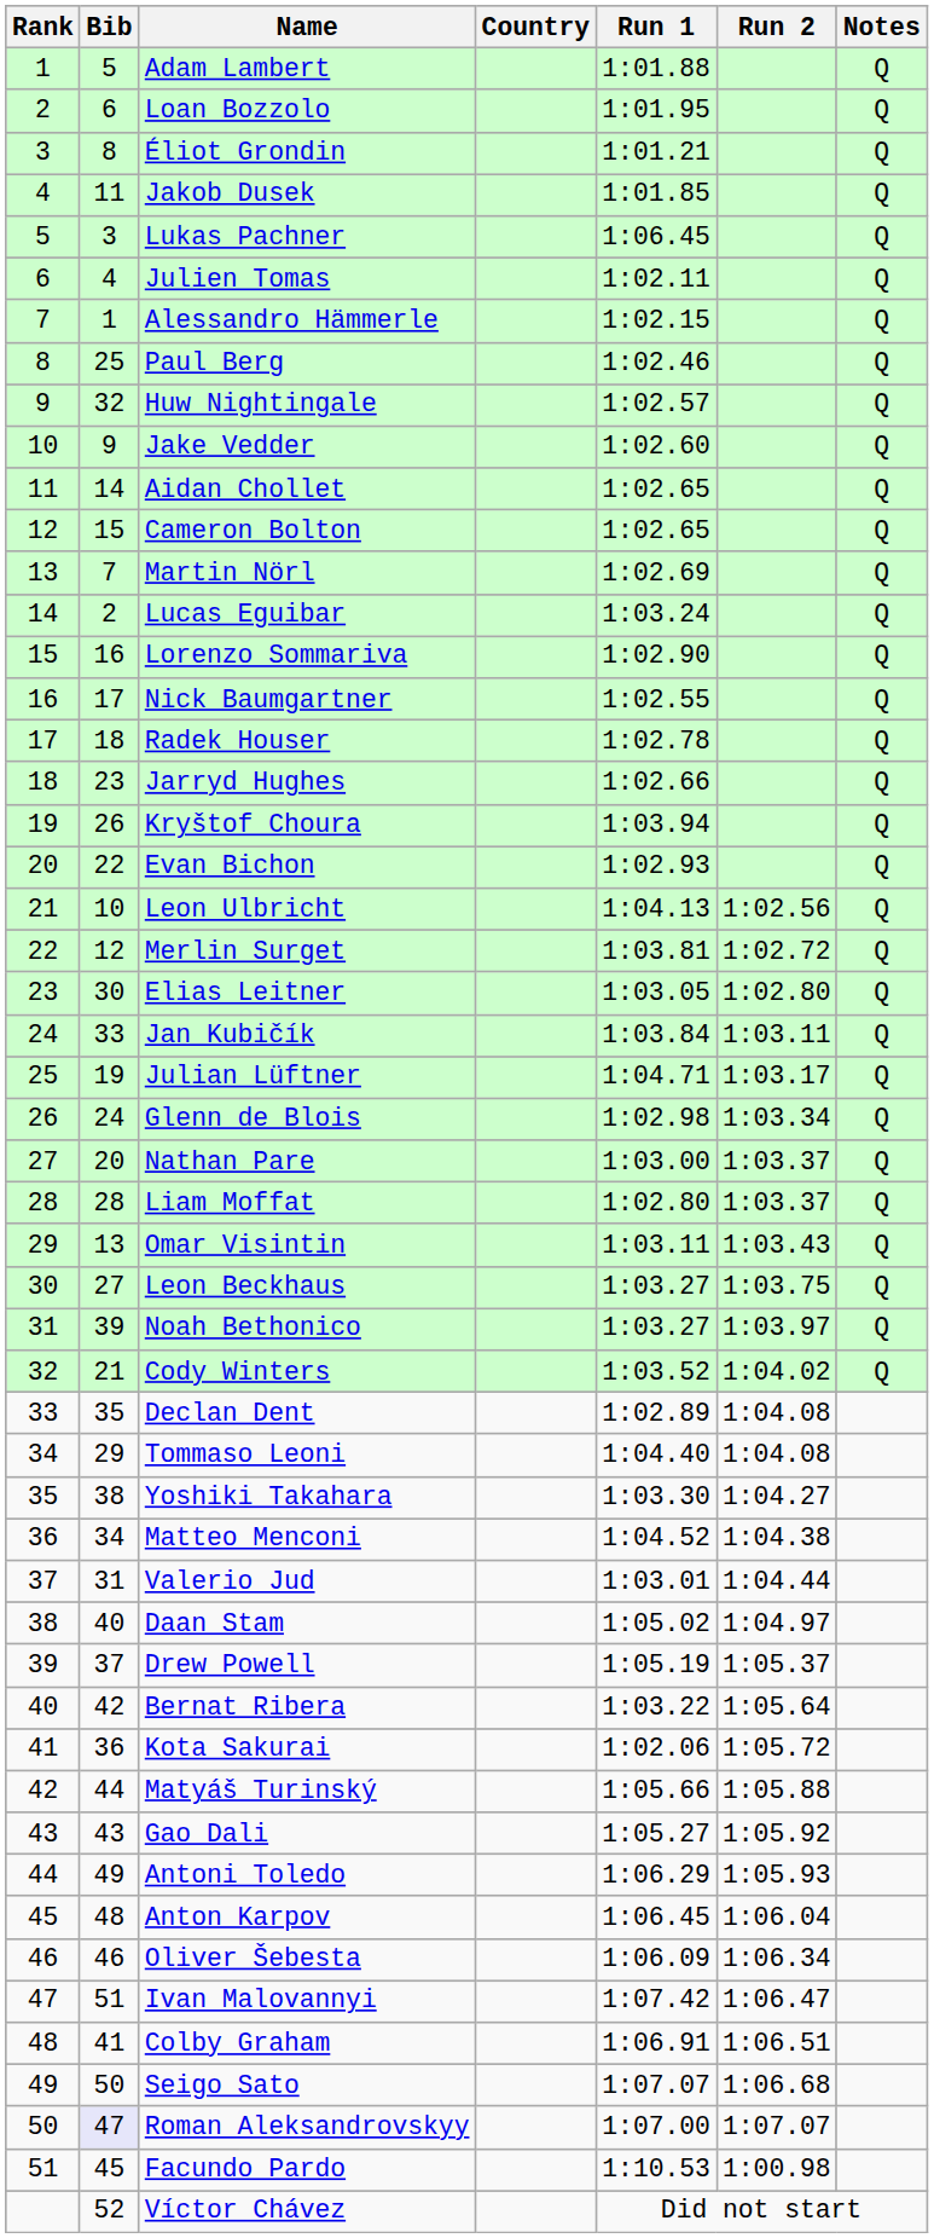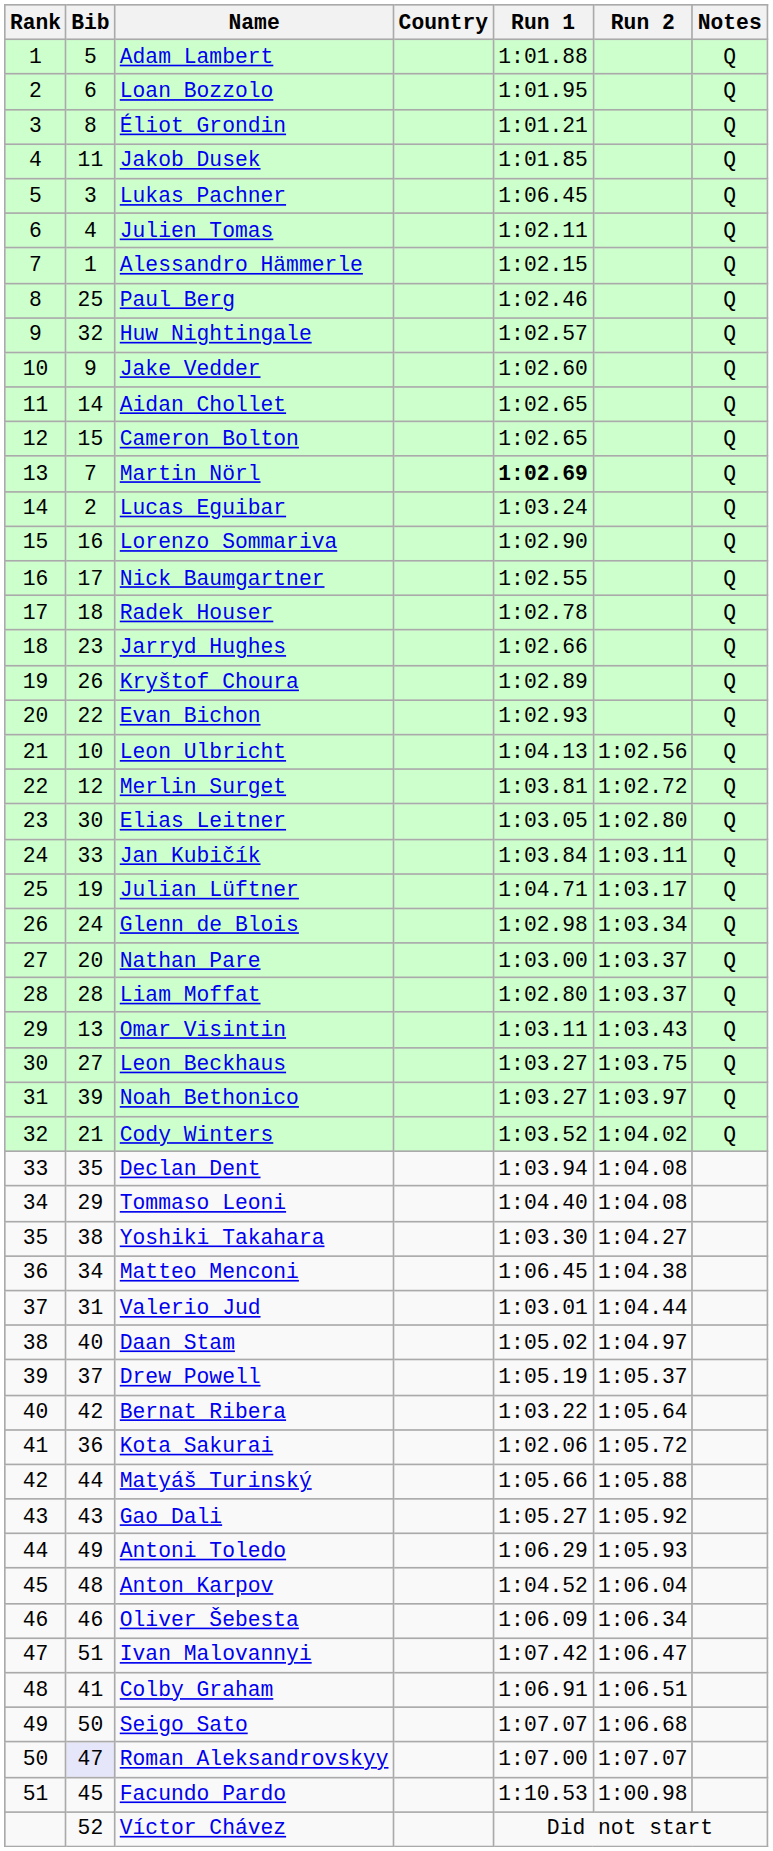 <table class="wikitable sortable" style="text-align:center">
 <tr>
 <th>Rank</th>
 <th>Bib</th>
 <th>Name</th>
 <th>Country</th>
 <th>Run 1</th>
 <th>Run 2</th>
 <th>Notes</th>
 </tr>
 <tr bgcolor=ccffcc>
 <td>1</td>
 <td>5</td>
 <td align=left><a href='#'>Adam Lambert</a></td>
 <td align=left></td>
 <td>1:01.88</td>
 <td></td>
 <td>Q</td>
 </tr>
 <tr bgcolor=ccffcc>
 <td>2</td>
 <td>6</td>
 <td align=left><a href='#'>Loan Bozzolo</a></td>
 <td align=left></td>
 <td>1:01.95</td>
 <td></td>
 <td>Q</td>
 </tr>
 <tr bgcolor=ccffcc>
 <td>3</td>
 <td>8</td>
 <td align=left><a href='#'>Éliot Grondin</a></td>
 <td align=left></td>
 <td>1:01.21</td>
 <td></td>
 <td>Q</td>
 </tr>
 <tr bgcolor=ccffcc>
 <td>4</td>
 <td>11</td>
 <td align=left><a href='#'>Jakob Dusek</a></td>
 <td align=left></td>
 <td>1:01.85</td>
 <td></td>
 <td>Q</td>
 </tr>
 <tr bgcolor=ccffcc>
 <td>5</td>
 <td>3</td>
 <td align=left><a href='#'>Lukas Pachner</a></td>
 <td align=left></td>
 <td>1:06.45</td>
 <td></td>
 <td>Q</td>
 </tr>
 <tr bgcolor=ccffcc>
 <td>6</td>
 <td>4</td>
 <td align=left><a href='#'>Julien Tomas</a></td>
 <td align=left></td>
 <td>1:02.11</td>
 <td></td>
 <td>Q</td>
 </tr>
 <tr bgcolor=ccffcc>
 <td>7</td>
 <td>1</td>
 <td align=left><a href='#'>Alessandro Hämmerle</a></td>
 <td align=left></td>
 <td>1:02.15</td>
 <td></td>
 <td>Q</td>
 </tr>
 <tr bgcolor=ccffcc>
 <td>8</td>
 <td>25</td>
 <td align=left><a href='#'>Paul Berg</a></td>
 <td align=left></td>
 <td>1:02.46</td>
 <td></td>
 <td>Q</td>
 </tr>
 <tr bgcolor=ccffcc>
 <td>9</td>
 <td>32</td>
 <td align=left><a href='#'>Huw Nightingale</a></td>
 <td align=left></td>
 <td>1:02.57</td>
 <td></td>
 <td>Q</td>
 </tr>
 <tr bgcolor=ccffcc>
 <td>10</td>
 <td>9</td>
 <td align=left><a href='#'>Jake Vedder</a></td>
 <td align=left></td>
 <td>1:02.60</td>
 <td></td>
 <td>Q</td>
 </tr>
 <tr bgcolor=ccffcc>
 <td>11</td>
 <td>14</td>
 <td align=left><a href='#'>Aidan Chollet</a></td>
 <td align=left></td>
 <td>1:02.65</td>
 <td></td>
 <td>Q</td>
 </tr>
 <tr bgcolor=ccffcc>
 <td>12</td>
 <td>15</td>
 <td align=left><a href='#'>Cameron Bolton</a></td>
 <td align=left></td>
 <td>1:02.65</td>
 <td></td>
 <td>Q</td>
 </tr>
 <tr bgcolor=ccffcc>
 <td>13</td>
 <td>7</td>
 <td align=left><a href='#'>Martin Nörl</a></td>
 <td align=left></td>
-<td>1:02.69</td>
+<td><strong>1:02.69</strong></td>
 <td></td>
 <td>Q</td>
 </tr>
 <tr bgcolor=ccffcc>
 <td>14</td>
 <td>2</td>
 <td align=left><a href='#'>Lucas Eguibar</a></td>
 <td align=left></td>
 <td>1:03.24</td>
 <td></td>
 <td>Q</td>
 </tr>
 <tr bgcolor=ccffcc>
 <td>15</td>
 <td>16</td>
 <td align=left><a href='#'>Lorenzo Sommariva</a></td>
 <td align=left></td>
 <td>1:02.90</td>
 <td></td>
 <td>Q</td>
 </tr>
 <tr bgcolor=ccffcc>
 <td>16</td>
 <td>17</td>
 <td align=left><a href='#'>Nick Baumgartner</a></td>
 <td align=left></td>
 <td>1:02.55</td>
 <td></td>
 <td>Q</td>
 </tr>
 <tr bgcolor=ccffcc>
 <td>17</td>
 <td>18</td>
 <td align=left><a href='#'>Radek Houser</a></td>
 <td align=left></td>
 <td>1:02.78</td>
 <td></td>
 <td>Q</td>
 </tr>
 <tr bgcolor=ccffcc>
 <td>18</td>
 <td>23</td>
 <td align=left><a href='#'>Jarryd Hughes</a></td>
 <td align=left></td>
 <td>1:02.66</td>
 <td></td>
 <td>Q</td>
 </tr>
 <tr bgcolor=ccffcc>
 <td>19</td>
 <td>26</td>
 <td align=left><a href='#'>Kryštof Choura</a></td>
 <td align=left></td>
-<td>1:03.94</td>
+<td>1:02.89</td>
 <td></td>
 <td>Q</td>
 </tr>
 <tr bgcolor=ccffcc>
 <td>20</td>
 <td>22</td>
 <td align=left><a href='#'>Evan Bichon</a></td>
 <td align=left></td>
 <td>1:02.93</td>
 <td></td>
 <td>Q</td>
 </tr>
 <tr bgcolor=ccffcc>
 <td>21</td>
 <td>10</td>
 <td align=left><a href='#'>Leon Ulbricht</a></td>
 <td align=left></td>
 <td>1:04.13</td>
 <td>1:02.56</td>
 <td>Q</td>
 </tr>
 <tr bgcolor=ccffcc>
 <td>22</td>
 <td>12</td>
 <td align=left><a href='#'>Merlin Surget</a></td>
 <td align=left></td>
 <td>1:03.81</td>
 <td>1:02.72</td>
 <td>Q</td>
 </tr>
 <tr bgcolor=ccffcc>
 <td>23</td>
 <td>30</td>
 <td align=left><a href='#'>Elias Leitner</a></td>
 <td align=left></td>
 <td>1:03.05</td>
 <td>1:02.80</td>
 <td>Q</td>
 </tr>
 <tr bgcolor=ccffcc>
 <td>24</td>
 <td>33</td>
 <td align=left><a href='#'>Jan Kubičík</a></td>
 <td align=left></td>
 <td>1:03.84</td>
 <td>1:03.11</td>
 <td>Q</td>
 </tr>
 <tr bgcolor=ccffcc>
 <td>25</td>
 <td>19</td>
 <td align=left><a href='#'>Julian Lüftner</a></td>
 <td align=left></td>
 <td>1:04.71</td>
 <td>1:03.17</td>
 <td>Q</td>
 </tr>
 <tr bgcolor=ccffcc>
 <td>26</td>
 <td>24</td>
 <td align=left><a href='#'>Glenn de Blois</a></td>
 <td align=left></td>
 <td>1:02.98</td>
 <td>1:03.34</td>
 <td>Q</td>
 </tr>
 <tr bgcolor=ccffcc>
 <td>27</td>
 <td>20</td>
 <td align=left><a href='#'>Nathan Pare</a></td>
 <td align=left></td>
 <td>1:03.00</td>
 <td>1:03.37</td>
 <td>Q</td>
 </tr>
 <tr bgcolor=ccffcc>
 <td>28</td>
 <td>28</td>
 <td align=left><a href='#'>Liam Moffat</a></td>
 <td align=left></td>
 <td>1:02.80</td>
 <td>1:03.37</td>
 <td>Q</td>
 </tr>
 <tr bgcolor=ccffcc>
 <td>29</td>
 <td>13</td>
 <td align=left><a href='#'>Omar Visintin</a></td>
 <td align=left></td>
 <td>1:03.11</td>
 <td>1:03.43</td>
 <td>Q</td>
 </tr>
 <tr bgcolor=ccffcc>
 <td>30</td>
 <td>27</td>
 <td align=left><a href='#'>Leon Beckhaus</a></td>
 <td align=left></td>
 <td>1:03.27</td>
 <td>1:03.75</td>
 <td>Q</td>
 </tr>
 <tr bgcolor=ccffcc>
 <td>31</td>
 <td>39</td>
 <td align=left><a href='#'>Noah Bethonico</a></td>
 <td align=left></td>
 <td>1:03.27</td>
 <td>1:03.97</td>
 <td>Q</td>
 </tr>
 <tr bgcolor=ccffcc>
 <td>32</td>
 <td>21</td>
 <td align=left><a href='#'>Cody Winters</a></td>
 <td align=left></td>
 <td>1:03.52</td>
 <td>1:04.02</td>
 <td>Q</td>
 </tr>
 <tr>
 <td>33</td>
 <td>35</td>
 <td align=left><a href='#'>Declan Dent</a></td>
 <td align=left></td>
-<td>1:02.89</td>
+<td>1:03.94</td>
 <td>1:04.08</td>
 <td></td>
 </tr>
 <tr>
 <td>34</td>
 <td>29</td>
 <td align=left><a href='#'>Tommaso Leoni</a></td>
 <td align=left></td>
 <td>1:04.40</td>
 <td>1:04.08</td>
 <td></td>
 </tr>
 <tr>
 <td>35</td>
 <td>38</td>
 <td align=left><a href='#'>Yoshiki Takahara</a></td>
 <td align=left></td>
 <td>1:03.30</td>
 <td>1:04.27</td>
 <td></td>
 </tr>
 <tr>
 <td>36</td>
 <td>34</td>
 <td align=left><a href='#'>Matteo Menconi</a></td>
 <td align=left></td>
-<td>1:04.52</td>
+<td>1:06.45</td>
 <td>1:04.38</td>
 <td></td>
 </tr>
 <tr>
 <td>37</td>
 <td>31</td>
 <td align=left><a href='#'>Valerio Jud</a></td>
 <td align=left></td>
 <td>1:03.01</td>
 <td>1:04.44</td>
 <td></td>
 </tr>
 <tr>
 <td>38</td>
 <td>40</td>
 <td align=left><a href='#'>Daan Stam</a></td>
 <td align=left></td>
 <td>1:05.02</td>
 <td>1:04.97</td>
 <td></td>
 </tr>
 <tr>
 <td>39</td>
 <td>37</td>
 <td align=left><a href='#'>Drew Powell</a></td>
 <td align=left></td>
 <td>1:05.19</td>
 <td>1:05.37</td>
 <td></td>
 </tr>
 <tr>
 <td>40</td>
 <td>42</td>
 <td align=left><a href='#'>Bernat Ribera</a></td>
 <td align=left></td>
 <td>1:03.22</td>
 <td>1:05.64</td>
 <td></td>
 </tr>
 <tr>
 <td>41</td>
 <td>36</td>
 <td align=left><a href='#'>Kota Sakurai</a></td>
 <td align=left></td>
 <td>1:02.06</td>
 <td>1:05.72</td>
 <td></td>
 </tr>
 <tr>
 <td>42</td>
 <td>44</td>
 <td align=left><a href='#'>Matyáš Turinský</a></td>
 <td align=left></td>
 <td>1:05.66</td>
 <td>1:05.88</td>
 <td></td>
 </tr>
 <tr>
 <td>43</td>
 <td>43</td>
 <td align=left><a href='#'>Gao Dali</a></td>
 <td align=left></td>
 <td>1:05.27</td>
 <td>1:05.92</td>
 <td></td>
 </tr>
 <tr>
 <td>44</td>
 <td>49</td>
 <td align=left><a href='#'>Antoni Toledo</a></td>
 <td align=left></td>
 <td>1:06.29</td>
 <td>1:05.93</td>
 <td></td>
 </tr>
 <tr>
 <td>45</td>
 <td>48</td>
 <td align=left><a href='#'>Anton Karpov</a></td>
 <td align=left></td>
-<td>1:06.45</td>
+<td>1:04.52</td>
 <td>1:06.04</td>
 <td></td>
 </tr>
 <tr>
 <td>46</td>
 <td>46</td>
 <td align=left><a href='#'>Oliver Šebesta</a></td>
 <td align=left></td>
 <td>1:06.09</td>
 <td>1:06.34</td>
 <td></td>
 </tr>
 <tr>
 <td>47</td>
 <td>51</td>
 <td align=left><a href='#'>Ivan Malovannyi</a></td>
 <td align=left></td>
 <td>1:07.42</td>
 <td>1:06.47</td>
 <td></td>
 </tr>
 <tr>
 <td>48</td>
 <td>41</td>
 <td align=left><a href='#'>Colby Graham</a></td>
 <td align=left></td>
 <td>1:06.91</td>
 <td>1:06.51</td>
 <td></td>
 </tr>
 <tr>
 <td>49</td>
 <td>50</td>
 <td align=left><a href='#'>Seigo Sato</a></td>
 <td align=left></td>
 <td>1:07.07</td>
 <td>1:06.68</td>
 <td></td>
 </tr>
 <tr>
 <td>50</td>
 <td style="background: lavender;">47</td>
 <td align=left><a href='#'>Roman Aleksandrovskyy</a></td>
 <td align=left></td>
 <td>1:07.00</td>
 <td>1:07.07</td>
 <td></td>
 </tr>
 <tr>
 <td>51</td>
 <td>45</td>
 <td align=left><a href='#'>Facundo Pardo</a></td>
 <td align=left></td>
 <td>1:10.53</td>
 <td>1:00.98</td>
 <td></td>
 </tr>
 <tr>
 <td></td>
 <td>52</td>
 <td align=left><a href='#'>Víctor Chávez</a></td>
 <td align=left></td>
 <td colspan=3>Did not start</td>
 </tr>
 </table>
